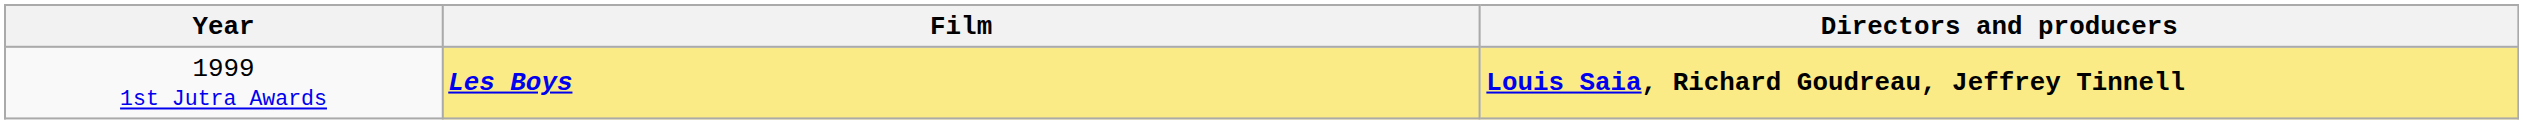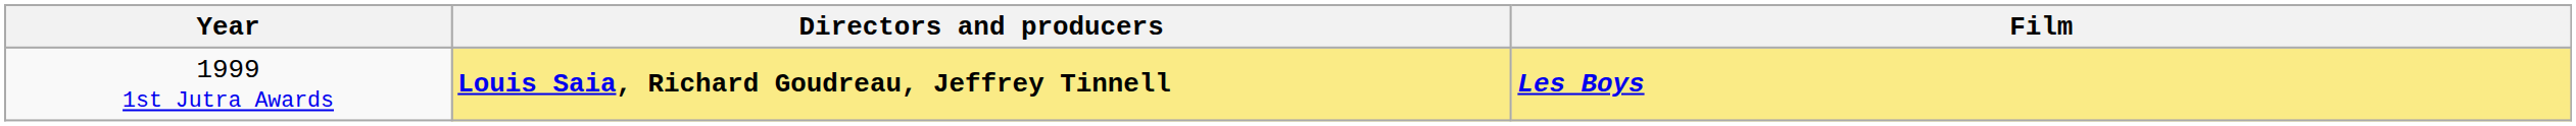 <table class="wikitable" style="width:100%;">
 <tr style="background:#bebebe;">
 <th style="width:8%;">Year</th>
+<th style="width:19%;">Directors and producers</th>
 <th style="width:19%;">Film</th>
-<th style="width:19%;">Directors and producers</th>
 </tr>
 <tr>
 <td align="center">1999 <br> <small><a href='#'>1st Jutra Awards</a></small></td>
+<td style="background:#FAEB86"><strong><a href='#'>Louis Saia</a>, Richard Goudreau, Jeffrey Tinnell</strong></td>
 <td style="background:#FAEB86"><strong><em><a href='#'>Les Boys</a></em></strong></td>
-<td style="background:#FAEB86"><strong><a href='#'>Louis Saia</a>, Richard Goudreau, Jeffrey Tinnell</strong></td>
 </tr>
 </table>
